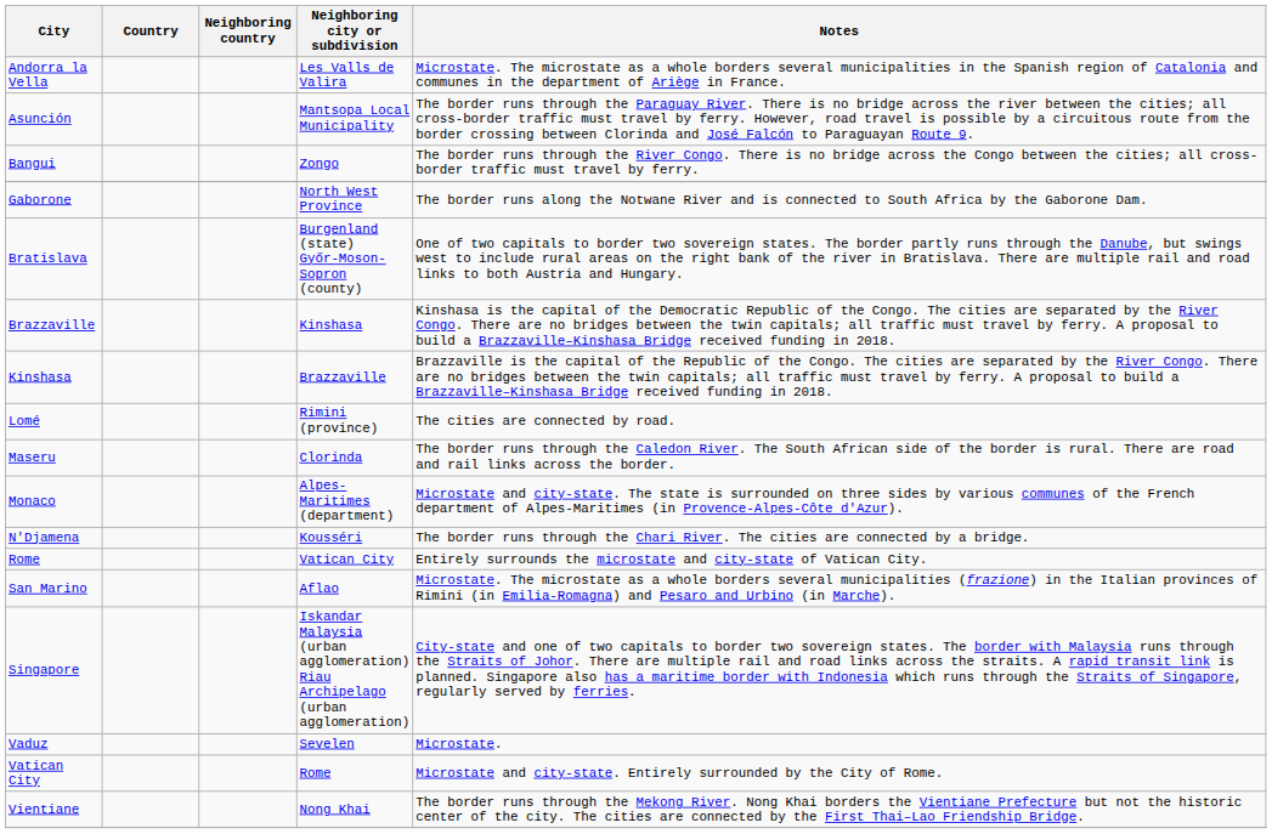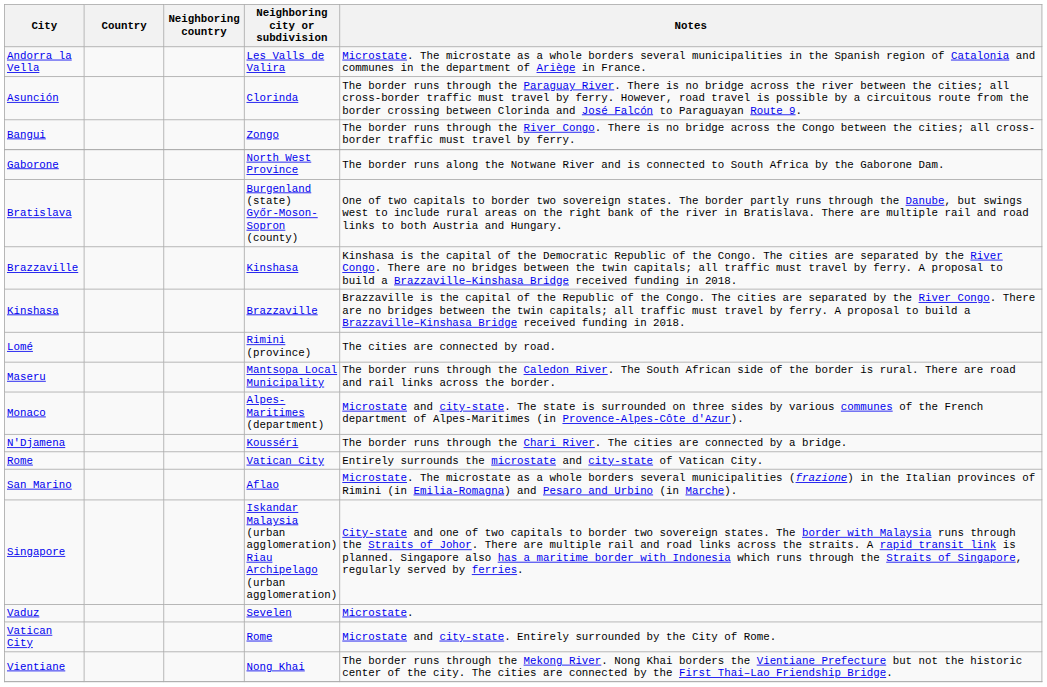 <table class="wikitable sortable">
 <tr>
 <th width="90">City</th>
 <th width="90">Country</th>
 <th width="90">Neighboring country</th>
 <th width="75">Neighboring city or subdivision</th>
 <th>Notes</th>
 </tr>
 <tr>
 <td><a href='#'>Andorra la Vella</a></td>
 <td></td>
 <td></td>
 <td><a href='#'>Les Valls de Valira</a></td>
 <td><a href='#'>Microstate</a>. The microstate as a whole borders several municipalities in the Spanish region of <a href='#'>Catalonia</a> and communes in the department of <a href='#'>Ariège</a> in France.</td>
 </tr>
 <tr>
 <td><a href='#'>Asunción</a></td>
 <td></td>
 <td></td>
-<td><a href='#'>Mantsopa Local Municipality</a></td>
+<td><a href='#'>Clorinda</a></td>
 <td>The border runs through the <a href='#'>Paraguay River</a>. There is no bridge across the river between the cities; all cross-border traffic must travel by ferry. However, road travel is possible by a circuitous route from the border crossing between Clorinda and <a href='#'>José Falcón</a> to Paraguayan <a href='#'>Route 9</a>.</td>
 </tr>
 <tr>
 <td><a href='#'>Bangui</a></td>
 <td></td>
 <td></td>
 <td><a href='#'>Zongo</a></td>
 <td>The border runs through the <a href='#'>River Congo</a>. There is no bridge across the Congo between the cities; all cross-border traffic must travel by ferry.</td>
 </tr>
 <tr>
 </tr>
 <tr>
 <td><a href='#'>Gaborone</a></td>
 <td></td>
 <td></td>
 <td><a href='#'>North West Province</a></td>
 <td>The border runs along the Notwane River and is connected to South Africa by the Gaborone Dam.</td>
 </tr>
 <tr>
 <td><a href='#'>Bratislava</a></td>
 <td></td>
 <td> <br> </td>
 <td><a href='#'>Burgenland</a> (state) <br> <a href='#'>Győr-Moson-Sopron</a> (county)</td>
 <td>One of two capitals to border two sovereign states. The border partly runs through the <a href='#'>Danube</a>, but swings west to include rural areas on the right bank of the river in Bratislava. There are multiple rail and road links to both Austria and Hungary.</td>
 </tr>
 <tr>
 <td><a href='#'>Brazzaville</a></td>
 <td></td>
 <td></td>
 <td><a href='#'>Kinshasa</a></td>
 <td>Kinshasa is the capital of the Democratic Republic of the Congo. The cities are separated by the <a href='#'>River Congo</a>. There are no bridges between the twin capitals; all traffic must travel by ferry. A proposal to build a <a href='#'>Brazzaville–Kinshasa Bridge</a> received funding in 2018.</td>
 </tr>
 <tr>
 <td><a href='#'>Kinshasa</a></td>
 <td></td>
 <td></td>
 <td><a href='#'>Brazzaville</a></td>
 <td>Brazzaville is the capital of the Republic of the Congo. The cities are separated by the <a href='#'>River Congo</a>. There are no bridges between the twin capitals; all traffic must travel by ferry. A proposal to build a <a href='#'>Brazzaville–Kinshasa Bridge</a> received funding in 2018.</td>
 </tr>
 <tr>
 <td><a href='#'>Lomé</a></td>
 <td></td>
 <td></td>
 <td><a href='#'>Rimini</a> (province)</td>
 <td>The cities are connected by road.</td>
 </tr>
 <tr>
 <td><a href='#'>Maseru</a></td>
 <td></td>
 <td></td>
-<td><a href='#'>Clorinda</a></td>
+<td><a href='#'>Mantsopa Local Municipality</a></td>
 <td>The border runs through the <a href='#'>Caledon River</a>. The South African side of the border is rural. There are road and rail links across the border.</td>
 </tr>
 <tr>
 <td><a href='#'>Monaco</a></td>
 <td></td>
 <td></td>
 <td><a href='#'>Alpes-Maritimes</a> (department)</td>
 <td><a href='#'>Microstate</a> and <a href='#'>city-state</a>. The state is surrounded on three sides by various <a href='#'>communes</a> of the French department of Alpes-Maritimes (in <a href='#'>Provence-Alpes-Côte d'Azur</a>).</td>
 </tr>
 <tr>
 <td><a href='#'>N'Djamena</a></td>
 <td></td>
 <td></td>
 <td><a href='#'>Kousséri</a></td>
 <td>The border runs through the <a href='#'>Chari River</a>. The cities are connected by a bridge.</td>
 </tr>
 <tr>
 <td><a href='#'>Rome</a></td>
 <td></td>
 <td></td>
 <td><a href='#'>Vatican City</a></td>
 <td>Entirely surrounds the <a href='#'>microstate</a> and <a href='#'>city-state</a> of Vatican City.</td>
 </tr>
 <tr>
 <td><a href='#'>San Marino</a></td>
 <td></td>
 <td></td>
 <td><a href='#'>Aflao</a></td>
 <td><a href='#'>Microstate</a>. The microstate as a whole borders several municipalities (<em><a href='#'>frazione</a></em>) in the Italian provinces of Rimini (in <a href='#'>Emilia-Romagna</a>) and <a href='#'>Pesaro and Urbino</a> (in <a href='#'>Marche</a>).</td>
 </tr>
 <tr>
 <td><a href='#'>Singapore</a></td>
 <td></td>
 <td><br></td>
 <td><a href='#'>Iskandar Malaysia</a> (urban agglomeration)<br><a href='#'>Riau Archipelago</a> (urban agglomeration)</td>
 <td><a href='#'>City-state</a> and one of two capitals to border two sovereign states. The <a href='#'>border with Malaysia</a> runs through the <a href='#'>Straits of Johor</a>. There are multiple rail and road links across the straits. A <a href='#'>rapid transit link</a> is planned. Singapore also <a href='#'>has a maritime border with Indonesia</a> which runs through the <a href='#'>Straits of Singapore</a>, regularly served by <a href='#'>ferries</a>.</td>
 </tr>
 <tr>
 <td><a href='#'>Vaduz</a></td>
 <td></td>
 <td></td>
 <td><a href='#'>Sevelen</a></td>
 <td><a href='#'>Microstate</a>.</td>
 </tr>
 <tr>
 <td><a href='#'>Vatican City</a></td>
 <td></td>
 <td></td>
 <td><a href='#'>Rome</a></td>
 <td><a href='#'>Microstate</a> and <a href='#'>city-state</a>. Entirely surrounded by the City of Rome.</td>
 </tr>
 <tr>
 <td><a href='#'>Vientiane</a></td>
 <td></td>
 <td></td>
 <td><a href='#'>Nong Khai</a></td>
 <td>The border runs through the <a href='#'>Mekong River</a>. Nong Khai borders the <a href='#'>Vientiane Prefecture</a> but not the historic center of the city. The cities are connected by the <a href='#'>First Thai–Lao Friendship Bridge</a>.</td>
 </tr>
 <tr>
 </tr>
 </table>
